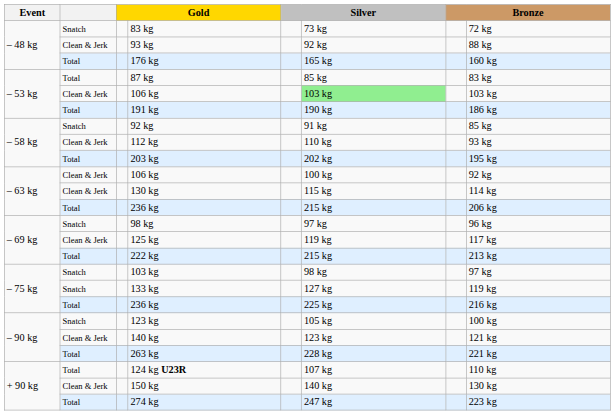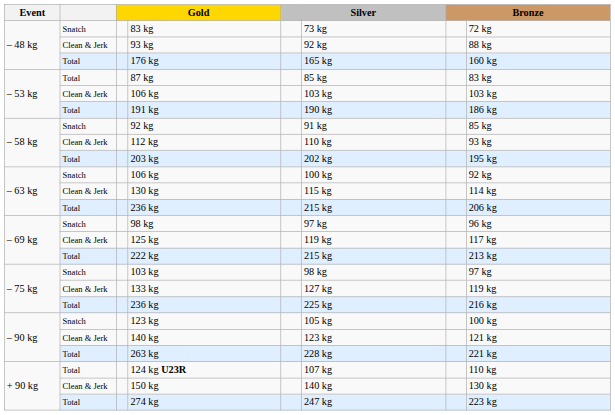 <table class="wikitable">
 <tr>
 <th width=80>Event</th>
 <th width=80></th>
 <td bgcolor=gold align="center" colspan=2 width=250><strong>Gold</strong></td>
 <td bgcolor=silver align="center" colspan=2 width=250><strong>Silver</strong></td>
 <td bgcolor=#cc9966 colspan=2 align="center" width=250><strong>Bronze</strong></td>
 </tr>
 <tr>
 <td rowspan=3>– 48 kg</td>
 <td><small>Snatch</small></td>
 <td></td>
 <td>83 kg</td>
 <td></td>
 <td>73 kg</td>
 <td></td>
 <td>72 kg</td>
 </tr>
 <tr>
 <td><small>Clean & Jerk</small></td>
 <td></td>
 <td>93 kg</td>
 <td></td>
 <td>92 kg</td>
 <td></td>
 <td>88 kg</td>
 </tr>
 <tr bgcolor=#dfefff>
 <td><small>Total</small></td>
 <td></td>
 <td>176 kg</td>
 <td></td>
 <td>165 kg</td>
 <td></td>
 <td>160 kg</td>
 </tr>
 <tr>
 <td rowspan=3>– 53 kg</td>
 <td><small>Total</small></td>
 <td></td>
 <td>87 kg</td>
 <td></td>
 <td>85 kg</td>
 <td></td>
 <td>83 kg</td>
 </tr>
 <tr>
 <td><small>Clean & Jerk</small></td>
 <td></td>
 <td>106 kg</td>
 <td></td>
-<td style="background: lightgreen;">103 kg</td>
+<td>103 kg</td>
 <td></td>
 <td>103 kg</td>
 </tr>
 <tr bgcolor=#dfefff>
 <td><small>Total</small></td>
 <td></td>
 <td>191 kg</td>
 <td></td>
 <td>190 kg</td>
 <td></td>
 <td>186 kg</td>
 </tr>
 <tr>
 <td rowspan=3>– 58 kg</td>
 <td><small>Snatch</small></td>
 <td></td>
 <td>92 kg</td>
 <td></td>
 <td>91 kg</td>
 <td></td>
 <td>85 kg</td>
 </tr>
 <tr>
 <td><small>Clean & Jerk</small></td>
 <td></td>
 <td>112 kg</td>
 <td></td>
 <td>110 kg</td>
 <td></td>
 <td>93 kg</td>
 </tr>
 <tr bgcolor=#dfefff>
 <td><small>Total</small></td>
 <td></td>
 <td>203 kg</td>
 <td></td>
 <td>202 kg</td>
 <td></td>
 <td>195 kg</td>
 </tr>
 <tr>
 <td rowspan=3>– 63 kg</td>
-<td><small>Clean & Jerk</small></td>
+<td><small>Snatch</small></td>
 <td></td>
 <td>106 kg</td>
 <td></td>
 <td>100 kg</td>
 <td></td>
 <td>92 kg</td>
 </tr>
 <tr>
 <td><small>Clean & Jerk</small></td>
 <td></td>
 <td>130 kg</td>
 <td></td>
 <td>115 kg</td>
 <td></td>
 <td>114 kg</td>
 </tr>
 <tr bgcolor=#dfefff>
 <td><small>Total</small></td>
 <td></td>
 <td>236 kg</td>
 <td></td>
 <td>215 kg</td>
 <td></td>
 <td>206 kg</td>
 </tr>
 <tr>
 <td rowspan=3>– 69 kg</td>
 <td><small>Snatch</small></td>
 <td></td>
 <td>98 kg</td>
 <td></td>
 <td>97 kg</td>
 <td></td>
 <td>96 kg</td>
 </tr>
 <tr>
 <td><small>Clean & Jerk</small></td>
 <td></td>
 <td>125 kg</td>
 <td></td>
 <td>119 kg</td>
 <td></td>
 <td>117 kg</td>
 </tr>
 <tr bgcolor=#dfefff>
 <td><small>Total</small></td>
 <td></td>
 <td>222 kg</td>
 <td></td>
 <td>215 kg</td>
 <td></td>
 <td>213 kg</td>
 </tr>
 <tr>
 <td rowspan=3>– 75 kg</td>
 <td><small>Snatch</small></td>
 <td></td>
 <td>103 kg</td>
 <td></td>
 <td>98 kg</td>
 <td></td>
 <td>97 kg</td>
 </tr>
 <tr>
-<td><small>Snatch</small></td>
+<td><small>Clean & Jerk</small></td>
 <td></td>
 <td>133 kg</td>
 <td></td>
 <td>127 kg</td>
 <td></td>
 <td>119 kg</td>
 </tr>
 <tr bgcolor=#dfefff>
 <td><small>Total</small></td>
 <td></td>
 <td>236 kg</td>
 <td></td>
 <td>225 kg</td>
 <td></td>
 <td>216 kg</td>
 </tr>
 <tr>
 <td rowspan=3>– 90 kg</td>
 <td><small>Snatch</small></td>
 <td></td>
 <td>123 kg</td>
 <td></td>
 <td>105 kg</td>
 <td></td>
 <td>100 kg</td>
 </tr>
 <tr>
 <td><small>Clean & Jerk</small></td>
 <td></td>
 <td>140 kg</td>
 <td></td>
 <td>123 kg</td>
 <td></td>
 <td>121 kg</td>
 </tr>
 <tr bgcolor=#dfefff>
 <td><small>Total</small></td>
 <td></td>
 <td>263 kg</td>
 <td></td>
 <td>228 kg</td>
 <td></td>
 <td>221 kg</td>
 </tr>
 <tr>
 <td rowspan=3>+ 90 kg</td>
 <td><small>Total</small></td>
 <td></td>
 <td>124 kg <strong>U23R</strong></td>
 <td></td>
 <td>107 kg</td>
 <td></td>
 <td>110 kg</td>
 </tr>
 <tr>
 <td><small>Clean & Jerk</small></td>
 <td></td>
 <td>150 kg</td>
 <td></td>
 <td>140 kg</td>
 <td></td>
 <td>130 kg</td>
 </tr>
 <tr bgcolor=#dfefff>
 <td><small>Total</small></td>
 <td></td>
 <td>274 kg</td>
 <td></td>
 <td>247 kg</td>
 <td></td>
 <td>223 kg</td>
 </tr>
 </table>
